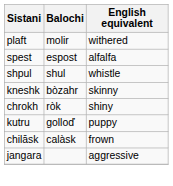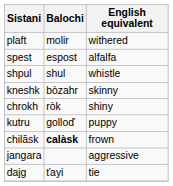 <table class="wikitable" style="width: 20%">
 <tr>
 <th>Sistani</th>
 <th>Balochi</th>
 <th>English equivalent</th>
 </tr>
 <tr>
 <td>plaft</td>
 <td>molir</td>
 <td>withered</td>
 </tr>
 <tr>
 <td>spest</td>
 <td>espost</td>
 <td>alfalfa</td>
 </tr>
 <tr>
 <td>shpul</td>
 <td>shul</td>
 <td>whistle</td>
 </tr>
 <tr>
 <td>kneshk</td>
 <td>bòzahr</td>
 <td>skinny</td>
 </tr>
 <tr>
 <td>chrokh</td>
 <td>ròk</td>
 <td>shiny</td>
 </tr>
 <tr>
 <td>kutru</td>
 <td>golloď</td>
 <td>puppy</td>
 </tr>
 <tr>
 <td>chilāsk</td>
-<td>calàsk</td>
+<td><strong>calàsk</strong></td>
 <td>frown</td>
 </tr>
 <tr>
 <td>jangara</td>
 <td></td>
 <td>aggressive</td>
 </tr>
 <tr>
+<td>dajg</td>
+<td>ťayi</td>
+<td>tie</td>
+</tr>
+<tr>
 </tr>
 </table>
